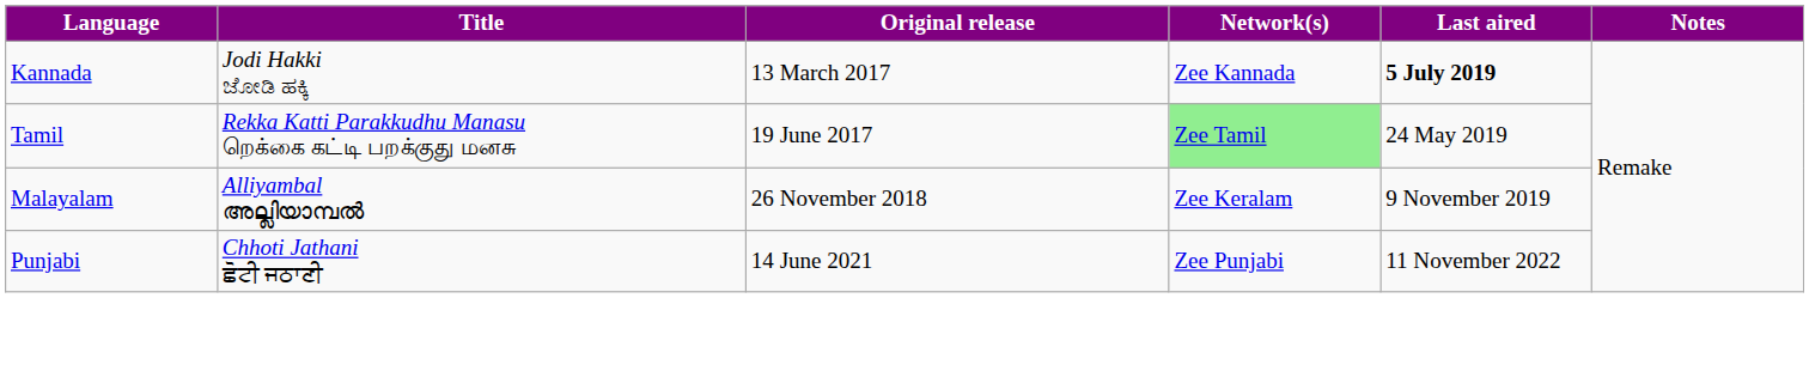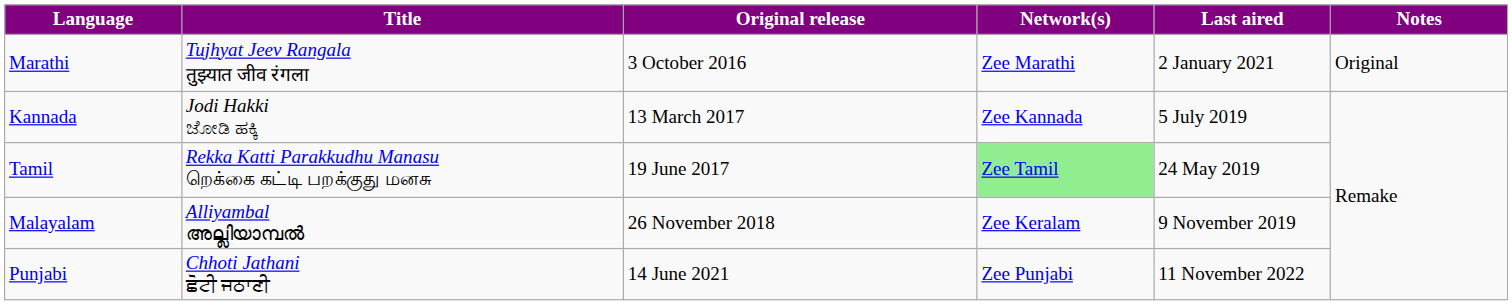 <table class="wikitable" style="width: 100%;">
 <tr style="color:white">
 <th style="background:Purple; width:10%;">Language</th>
 <th style="background:Purple; width:25%;">Title</th>
 <th style="background:Purple; width:20%;">Original release</th>
 <th style="background:Purple; width:10%;">Network(s)</th>
 <th style="background:Purple; width:10%;">Last aired</th>
 <th style="background:Purple; width:10%;">Notes</th>
 </tr>
 <tr>
+<td><a href='#'>Marathi</a></td>
+<td><em><a href='#'>Tujhyat Jeev Rangala</a></em> <br> तुझ्यात जीव रंगला</td>
+<td>3 October 2016</td>
+<td><a href='#'>Zee Marathi</a></td>
+<td>2 January 2021</td>
+<td>Original</td>
+</tr>
+<tr>
 <td><a href='#'>Kannada</a></td>
 <td><em>Jodi Hakki</em> <br> ಜೋಡಿ ಹಕ್ಕಿ</td>
 <td>13 March 2017</td>
 <td><a href='#'>Zee Kannada</a></td>
-<td><strong>5 July 2019</strong></td>
+<td>5 July 2019</td>
 <td rowspan="4">Remake</td>
 </tr>
 <tr>
 <td><a href='#'>Tamil</a></td>
 <td><em><a href='#'>Rekka Katti Parakkudhu Manasu</a></em> <br> றெக்கை கட்டி பறக்குது மனசு</td>
 <td>19 June 2017</td>
 <td style="background: lightgreen;"><a href='#'>Zee Tamil</a></td>
 <td>24 May 2019</td>
 </tr>
 <tr>
 <td><a href='#'>Malayalam</a></td>
 <td><em><a href='#'>Alliyambal</a></em> <br> അല്ലിയാമ്പൽ</td>
 <td>26 November 2018</td>
 <td><a href='#'>Zee Keralam</a></td>
 <td>9 November 2019</td>
 </tr>
 <tr>
 <td><a href='#'>Punjabi</a></td>
 <td><em><a href='#'>Chhoti Jathani</a></em> <br> ਛੋਟੀ ਜਠਾਣੀ</td>
 <td>14 June 2021</td>
 <td><a href='#'>Zee Punjabi</a></td>
 <td>11 November 2022</td>
 </tr>
 </table>
